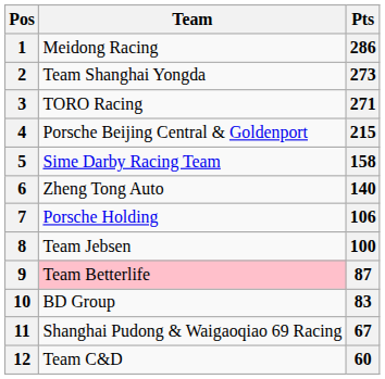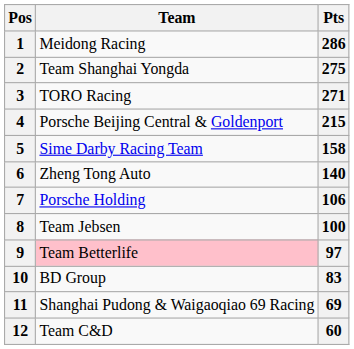 <table class="wikitable" style="font-size: 90%; text-align:center">
 <tr valign="top">
 <th valign="middle">Pos</th>
 <th valign="middle">Team</th>
 <th valign="middle">Pts</th>
 </tr>
 <tr>
 <th>1</th>
 <td align=left> Meidong Racing</td>
 <th>286</th>
 </tr>
 <tr>
 <th>2</th>
 <td align=left> Team Shanghai Yongda</td>
-<th>273</th>
+<th>275</th>
 </tr>
 <tr>
 <th>3</th>
 <td align=left> TORO Racing</td>
 <th>271</th>
 </tr>
 <tr>
 <th>4</th>
 <td align=left> Porsche Beijing Central & <a href='#'>Goldenport</a></td>
 <th>215</th>
 </tr>
 <tr>
 <th>5</th>
 <td align=left> <a href='#'>Sime Darby Racing Team</a></td>
 <th>158</th>
 </tr>
 <tr>
 <th>6</th>
 <td align=left> Zheng Tong Auto</td>
 <th>140</th>
 </tr>
 <tr>
 <th>7</th>
 <td align=left> <a href='#'>Porsche Holding</a></td>
 <th>106</th>
 </tr>
 <tr>
 <th>8</th>
 <td align=left> Team Jebsen</td>
 <th>100</th>
 </tr>
 <tr>
 <th>9</th>
 <td align=left style="background: pink;"> Team Betterlife</td>
-<th>87</th>
+<th>97</th>
 </tr>
 <tr>
 <th>10</th>
 <td align=left> BD Group</td>
 <th>83</th>
 </tr>
 <tr>
 <th>11</th>
 <td align=left> Shanghai Pudong & Waigaoqiao 69 Racing</td>
-<th>67</th>
+<th>69</th>
 </tr>
 <tr>
 <th>12</th>
 <td align=left> Team C&D</td>
 <th>60</th>
 </tr>
 </table>
